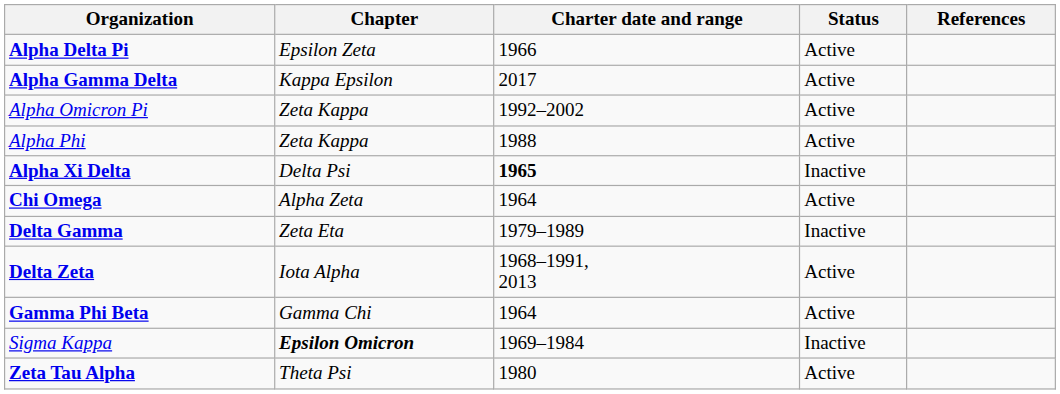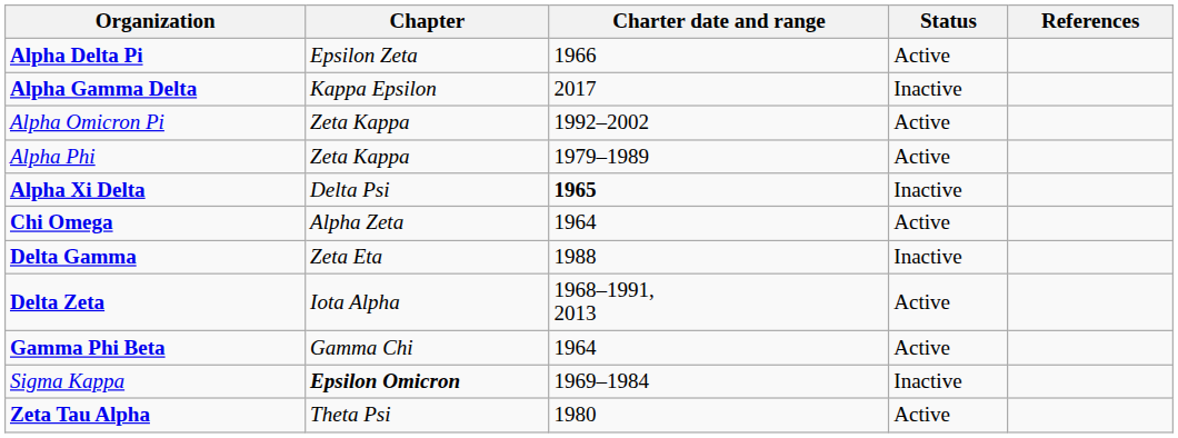 <table class="wikitable" style="width:100%;">
 <tr>
 <th>Organization</th>
 <th>Chapter</th>
 <th>Charter date and range</th>
 <th>Status</th>
 <th>References</th>
 </tr>
 <tr>
 <td><strong><a href='#'>Alpha Delta Pi</a></strong></td>
 <td><em>Epsilon Zeta</em></td>
 <td>1966</td>
 <td>Active</td>
 <td></td>
 </tr>
 <tr>
 <td><strong><a href='#'>Alpha Gamma Delta</a></strong></td>
 <td><em>Kappa Epsilon</em></td>
 <td>2017</td>
-<td>Active</td>
+<td>Inactive</td>
 <td></td>
 </tr>
 <tr>
 <td><em><a href='#'>Alpha Omicron Pi</a></em></td>
 <td><em>Zeta Kappa</em></td>
 <td>1992–2002</td>
 <td>Active</td>
 <td></td>
 </tr>
 <tr>
 <td><em><a href='#'>Alpha Phi</a></em></td>
 <td><em>Zeta Kappa</em></td>
-<td>1988</td>
+<td>1979–1989</td>
 <td>Active</td>
 <td></td>
 </tr>
 <tr>
 <td><strong><a href='#'>Alpha Xi Delta</a></strong></td>
 <td><em>Delta Psi</em></td>
 <td><strong>1965</strong></td>
 <td>Inactive</td>
 <td></td>
 </tr>
 <tr>
 <td><strong><a href='#'>Chi Omega</a></strong></td>
 <td><em>Alpha Zeta</em></td>
 <td>1964</td>
 <td>Active</td>
 <td></td>
 </tr>
 <tr>
 <td><strong><a href='#'>Delta Gamma</a></strong></td>
 <td><em>Zeta Eta</em></td>
-<td>1979–1989</td>
+<td>1988</td>
 <td>Inactive</td>
 <td></td>
 </tr>
 <tr>
 <td><strong><a href='#'>Delta Zeta</a></strong></td>
 <td><em>Iota Alpha</em></td>
 <td>1968–1991,<br>2013</td>
 <td>Active</td>
 <td></td>
 </tr>
 <tr>
 <td><strong><a href='#'>Gamma Phi Beta</a></strong></td>
 <td><em>Gamma Chi</em></td>
 <td>1964</td>
 <td>Active</td>
 <td></td>
 </tr>
 <tr>
 <td><em><a href='#'>Sigma Kappa</a></em></td>
 <td><strong><em>Epsilon Omicron</em></strong></td>
 <td>1969–1984</td>
 <td>Inactive</td>
 <td></td>
 </tr>
 <tr>
 <td><strong><a href='#'>Zeta Tau Alpha</a></strong></td>
 <td><em>Theta Psi</em></td>
 <td>1980</td>
 <td>Active</td>
 <td></td>
 </tr>
 </table>
